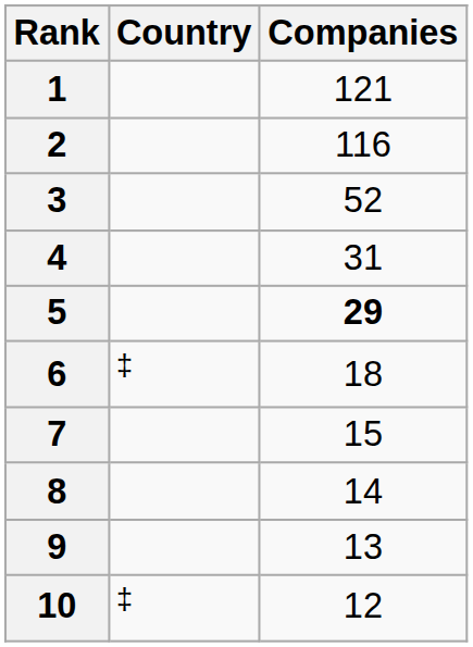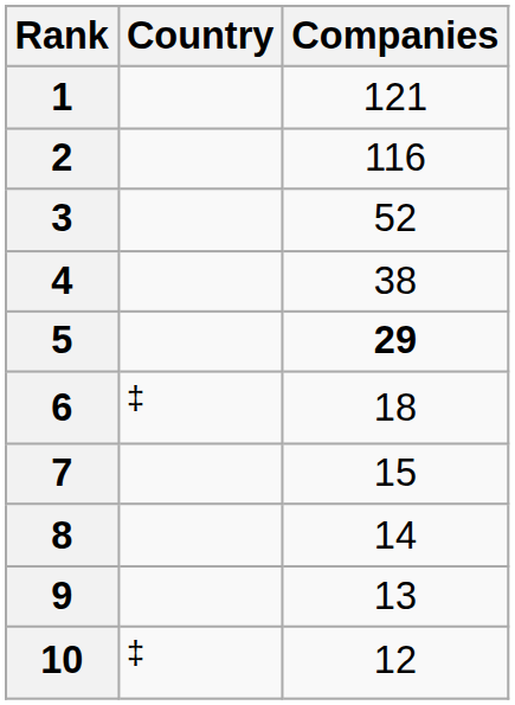 <table class="wikitable sortable plainrowheaders" style="text-align: center">
 <tr>
 </tr>
 <tr>
 <th scope="col">Rank</th>
 <th scope="col">Country</th>
 <th scope="col">Companies</th>
 </tr>
 <tr>
 <th scope="row">1</th>
 <td style="text-align: left;"></td>
 <td>121</td>
 </tr>
 <tr>
 <th scope="row">2</th>
 <td style="text-align: left;"></td>
 <td>116</td>
 </tr>
 <tr>
 <th scope="row">3</th>
 <td style="text-align: left;"></td>
 <td>52</td>
 </tr>
 <tr>
 <th scope="row">4</th>
 <td style="text-align: left;"></td>
-<td>31</td>
+<td>38</td>
 </tr>
 <tr>
 <th scope="row">5</th>
 <td style="text-align: left;"></td>
 <td><strong>29</strong></td>
 </tr>
 <tr>
 <th scope="row">6</th>
 <td style="text-align: left;"> <sup>‡</sup></td>
 <td>18</td>
 </tr>
 <tr>
 <th scope="row">7</th>
 <td style="text-align: left;"></td>
 <td>15</td>
 </tr>
 <tr>
 <th scope="row">8</th>
 <td style="text-align: left;"></td>
 <td>14</td>
 </tr>
 <tr>
 <th scope="row">9</th>
 <td style="text-align: left;"></td>
 <td>13</td>
 </tr>
 <tr>
 <th scope="row">10</th>
 <td style="text-align: left;"> <sup>‡</sup></td>
 <td>12</td>
 </tr>
 </table>
